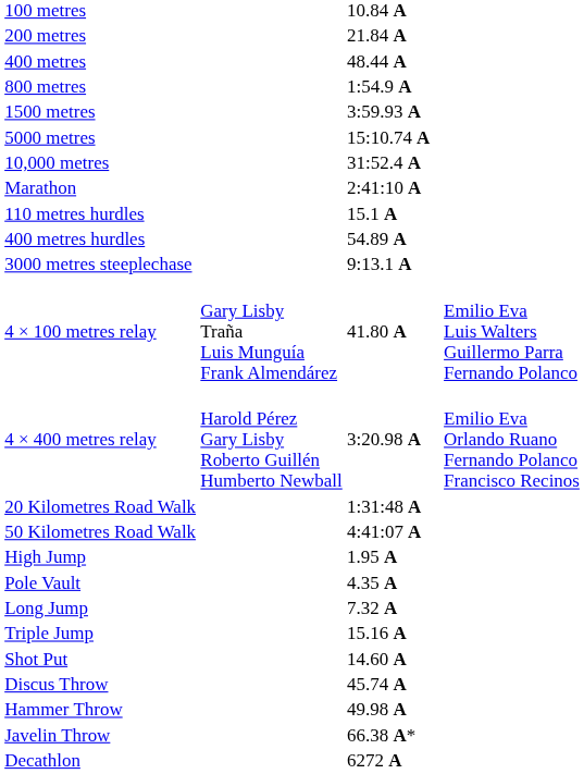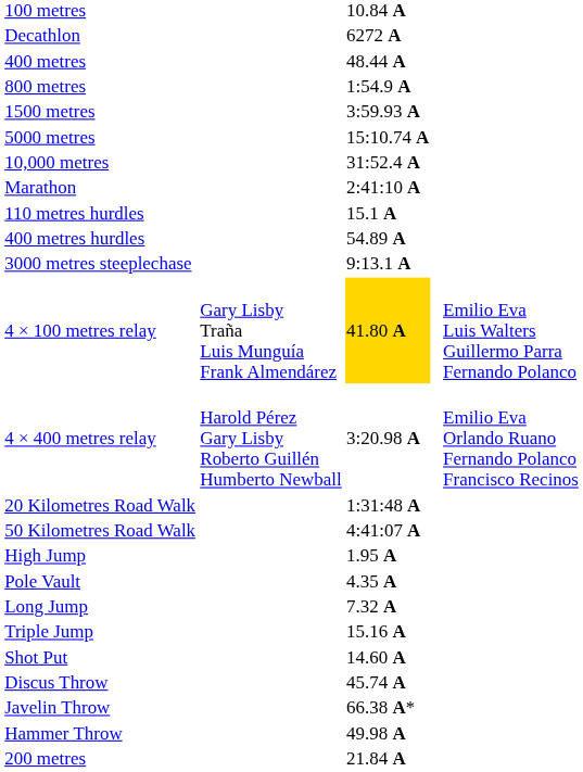 <table>
 <tr>
 <td><a href='#'>100 metres</a></td>
 <td></td>
 <td>10.84 <strong>A</strong></td>
 <td></td>
 <td></td>
 <td></td>
 <td></td>
 </tr>
 <tr>
-<td><a href='#'>200 metres</a></td>
+<td><a href='#'>Decathlon</a></td>
 <td></td>
-<td>21.84 <strong>A</strong></td>
+<td>6272 <strong>A</strong></td>
 <td></td>
 <td></td>
 <td></td>
 <td></td>
 </tr>
 <tr>
 <td><a href='#'>400 metres</a></td>
 <td></td>
 <td>48.44 <strong>A</strong></td>
 <td></td>
 <td></td>
 <td></td>
 <td></td>
 </tr>
 <tr>
 <td><a href='#'>800 metres</a></td>
 <td></td>
 <td>1:54.9 <strong>A</strong></td>
 <td></td>
 <td></td>
 <td></td>
 <td></td>
 </tr>
 <tr>
 <td><a href='#'>1500 metres</a></td>
 <td></td>
 <td>3:59.93 <strong>A</strong></td>
 <td></td>
 <td></td>
 <td></td>
 <td></td>
 </tr>
 <tr>
 <td><a href='#'>5000 metres</a></td>
 <td></td>
 <td>15:10.74 <strong>A</strong></td>
 <td></td>
 <td></td>
 <td></td>
 <td></td>
 </tr>
 <tr>
 <td><a href='#'>10,000 metres</a></td>
 <td></td>
 <td>31:52.4 <strong>A</strong></td>
 <td></td>
 <td></td>
 <td></td>
 <td></td>
 </tr>
 <tr>
 <td><a href='#'>Marathon</a></td>
 <td></td>
 <td>2:41:10 <strong>A</strong></td>
 <td></td>
 <td></td>
 <td></td>
 <td></td>
 </tr>
 <tr>
 <td><a href='#'>110 metres hurdles</a></td>
 <td></td>
 <td>15.1 <strong>A</strong></td>
 <td></td>
 <td></td>
 <td></td>
 <td></td>
 </tr>
 <tr>
 <td><a href='#'>400 metres hurdles</a></td>
 <td></td>
 <td>54.89 <strong>A</strong></td>
 <td></td>
 <td></td>
 <td></td>
 <td></td>
 </tr>
 <tr>
 <td><a href='#'>3000 metres steeplechase</a></td>
 <td></td>
 <td>9:13.1 <strong>A</strong></td>
 <td></td>
 <td></td>
 <td></td>
 <td></td>
 </tr>
 <tr>
 <td><a href='#'>4 × 100 metres relay</a></td>
 <td> <br> <a href='#'>Gary Lisby</a> <br> Traña <br> <a href='#'>Luis Munguía</a> <br> <a href='#'>Frank Almendárez</a></td>
-<td>41.80 <strong>A</strong></td>
+<td style="background: gold;">41.80 <strong>A</strong></td>
 <td></td>
 <td></td>
 <td> <br> <a href='#'>Emilio Eva</a> <br> <a href='#'>Luis Walters</a> <br> <a href='#'>Guillermo Parra</a> <br> <a href='#'>Fernando Polanco</a></td>
 <td></td>
 </tr>
 <tr>
 <td><a href='#'>4 × 400 metres relay</a></td>
 <td> <br> <a href='#'>Harold Pérez</a> <br> <a href='#'>Gary Lisby</a> <br> <a href='#'>Roberto Guillén</a> <br> <a href='#'>Humberto Newball</a></td>
 <td>3:20.98 <strong>A</strong></td>
 <td></td>
 <td></td>
 <td> <br> <a href='#'>Emilio Eva</a>  <br> <a href='#'>Orlando Ruano</a> <br> <a href='#'>Fernando Polanco</a> <br> <a href='#'>Francisco Recinos</a></td>
 <td></td>
 </tr>
 <tr>
 <td><a href='#'>20 Kilometres Road Walk</a></td>
 <td></td>
 <td>1:31:48 <strong>A</strong></td>
 <td></td>
 <td></td>
 <td></td>
 <td></td>
 </tr>
 <tr>
 <td><a href='#'>50 Kilometres Road Walk</a></td>
 <td></td>
 <td>4:41:07 <strong>A</strong></td>
 <td></td>
 <td></td>
 <td></td>
 <td></td>
 </tr>
 <tr>
 <td><a href='#'>High Jump</a></td>
 <td></td>
 <td>1.95 <strong>A</strong></td>
 <td></td>
 <td></td>
 <td></td>
 <td></td>
 </tr>
 <tr>
 <td><a href='#'>Pole Vault</a></td>
 <td></td>
 <td>4.35 <strong>A</strong></td>
 <td></td>
 <td></td>
 <td></td>
 <td></td>
 </tr>
 <tr>
 <td><a href='#'>Long Jump</a></td>
 <td></td>
 <td>7.32 <strong>A</strong></td>
 <td></td>
 <td></td>
 <td></td>
 <td></td>
 </tr>
 <tr>
 <td><a href='#'>Triple Jump</a></td>
 <td></td>
 <td>15.16 <strong>A</strong></td>
 <td></td>
 <td></td>
 <td></td>
 <td></td>
 </tr>
 <tr>
 <td><a href='#'>Shot Put</a></td>
 <td></td>
 <td>14.60 <strong>A</strong></td>
 <td></td>
 <td></td>
 <td></td>
 <td></td>
 </tr>
 <tr>
 <td><a href='#'>Discus Throw</a></td>
 <td></td>
 <td>45.74 <strong>A</strong></td>
 <td></td>
 <td></td>
 <td></td>
 <td></td>
 </tr>
 <tr>
+<td><a href='#'>Javelin Throw</a></td>
+<td></td>
+<td>66.38 <strong>A</strong>*</td>
+<td></td>
+<td></td>
+<td></td>
+<td></td>
+</tr>
+<tr>
 <td><a href='#'>Hammer Throw</a></td>
 <td></td>
 <td>49.98 <strong>A</strong></td>
 <td></td>
 <td></td>
 <td></td>
 <td></td>
 </tr>
 <tr>
-<td><a href='#'>Javelin Throw</a></td>
+<td><a href='#'>200 metres</a></td>
 <td></td>
-<td>66.38 <strong>A</strong>*</td>
-<td></td>
-<td></td>
-<td></td>
-<td></td>
-</tr>
-<tr>
-<td><a href='#'>Decathlon</a></td>
-<td></td>
-<td>6272 <strong>A</strong></td>
+<td>21.84 <strong>A</strong></td>
 <td></td>
 <td></td>
 <td></td>
 <td></td>
 </tr>
 </table>
